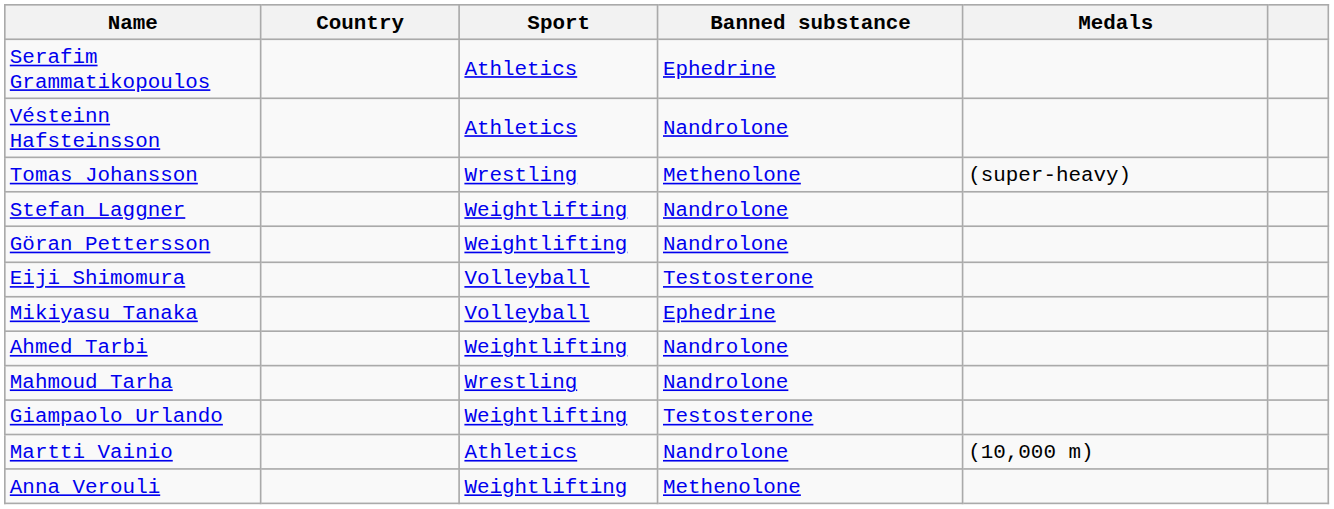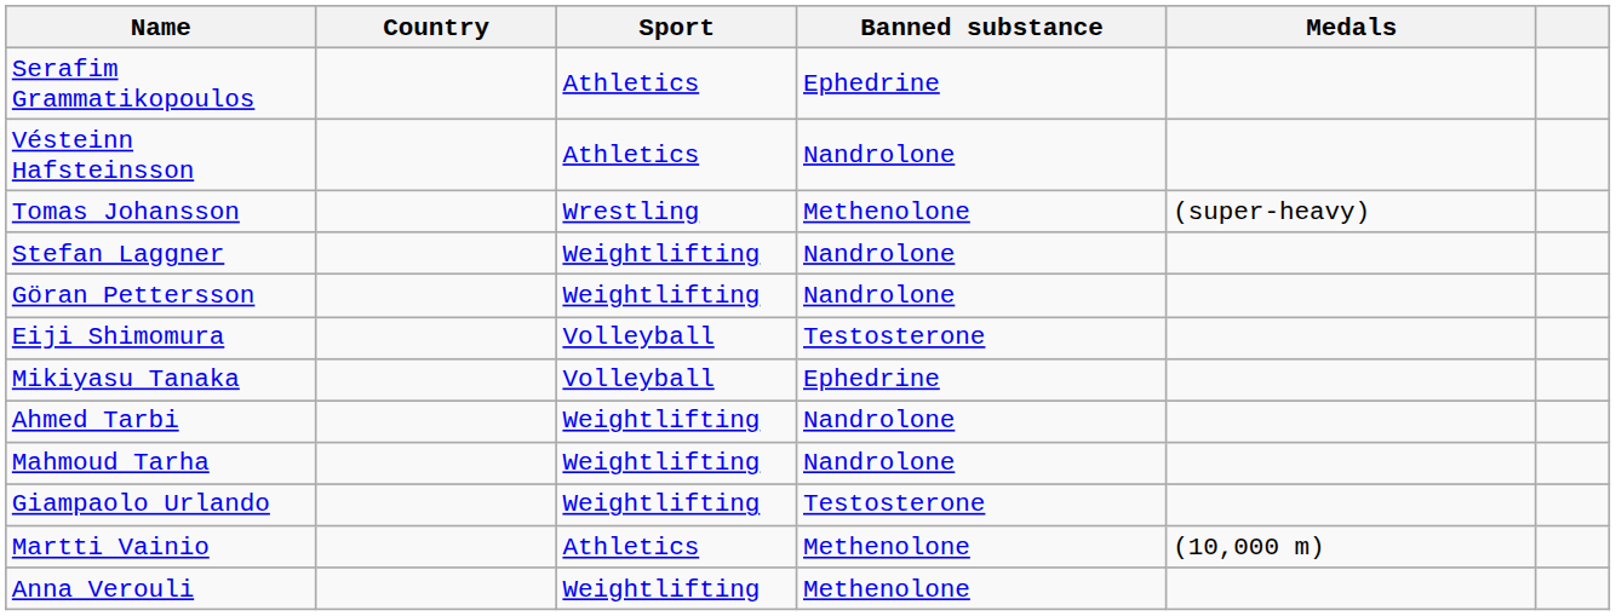 <table class="wikitable sortable" style="font-size:98%;">
 <tr>
 <th style="width:150px;">Name</th>
 <th style="width:115px;">Country</th>
 <th style="width:115px;">Sport</th>
 <th style="width:180px;">Banned substance</th>
 <th style="width:180px;">Medals</th>
 <th style="width:30px;" class="unsortable"></th>
 </tr>
 <tr>
 <td><a href='#'>Serafim Grammatikopoulos</a></td>
 <td></td>
 <td><a href='#'>Athletics</a></td>
 <td><a href='#'>Ephedrine</a></td>
 <td></td>
 <td></td>
 </tr>
 <tr>
 <td><a href='#'>Vésteinn Hafsteinsson</a></td>
 <td></td>
 <td><a href='#'>Athletics</a></td>
 <td><a href='#'>Nandrolone</a></td>
 <td></td>
 <td></td>
 </tr>
 <tr>
 <td><a href='#'>Tomas Johansson</a></td>
 <td></td>
 <td><a href='#'>Wrestling</a></td>
 <td><a href='#'>Methenolone</a></td>
 <td> (super-heavy)</td>
 <td></td>
 </tr>
 <tr>
 <td><a href='#'>Stefan Laggner</a></td>
 <td></td>
 <td><a href='#'>Weightlifting</a></td>
 <td><a href='#'>Nandrolone</a></td>
 <td></td>
 <td></td>
 </tr>
 <tr>
 <td><a href='#'>Göran Pettersson</a></td>
 <td></td>
 <td><a href='#'>Weightlifting</a></td>
 <td><a href='#'>Nandrolone</a></td>
 <td></td>
 <td></td>
 </tr>
 <tr>
 <td><a href='#'>Eiji Shimomura</a></td>
 <td></td>
 <td><a href='#'>Volleyball</a></td>
 <td><a href='#'>Testosterone</a></td>
 <td></td>
 <td></td>
 </tr>
 <tr>
 <td><a href='#'>Mikiyasu Tanaka</a></td>
 <td></td>
 <td><a href='#'>Volleyball</a></td>
 <td><a href='#'>Ephedrine</a></td>
 <td></td>
 <td></td>
 </tr>
 <tr>
 <td><a href='#'>Ahmed Tarbi</a></td>
 <td></td>
 <td><a href='#'>Weightlifting</a></td>
 <td><a href='#'>Nandrolone</a></td>
 <td></td>
 <td></td>
 </tr>
 <tr>
 <td><a href='#'>Mahmoud Tarha</a></td>
 <td></td>
-<td><a href='#'>Wrestling</a></td>
+<td><a href='#'>Weightlifting</a></td>
 <td><a href='#'>Nandrolone</a></td>
 <td></td>
 <td></td>
 </tr>
 <tr>
 <td><a href='#'>Giampaolo Urlando</a></td>
 <td></td>
 <td><a href='#'>Weightlifting</a></td>
 <td><a href='#'>Testosterone</a></td>
 <td></td>
 <td></td>
 </tr>
 <tr>
 <td><a href='#'>Martti Vainio</a></td>
 <td></td>
 <td><a href='#'>Athletics</a></td>
-<td><a href='#'>Nandrolone</a></td>
+<td><a href='#'>Methenolone</a></td>
 <td> (10,000 m)</td>
 <td></td>
 </tr>
 <tr>
 <td><a href='#'>Anna Verouli</a></td>
 <td></td>
 <td><a href='#'>Weightlifting</a></td>
 <td><a href='#'>Methenolone</a></td>
 <td></td>
 <td></td>
 </tr>
 </table>
